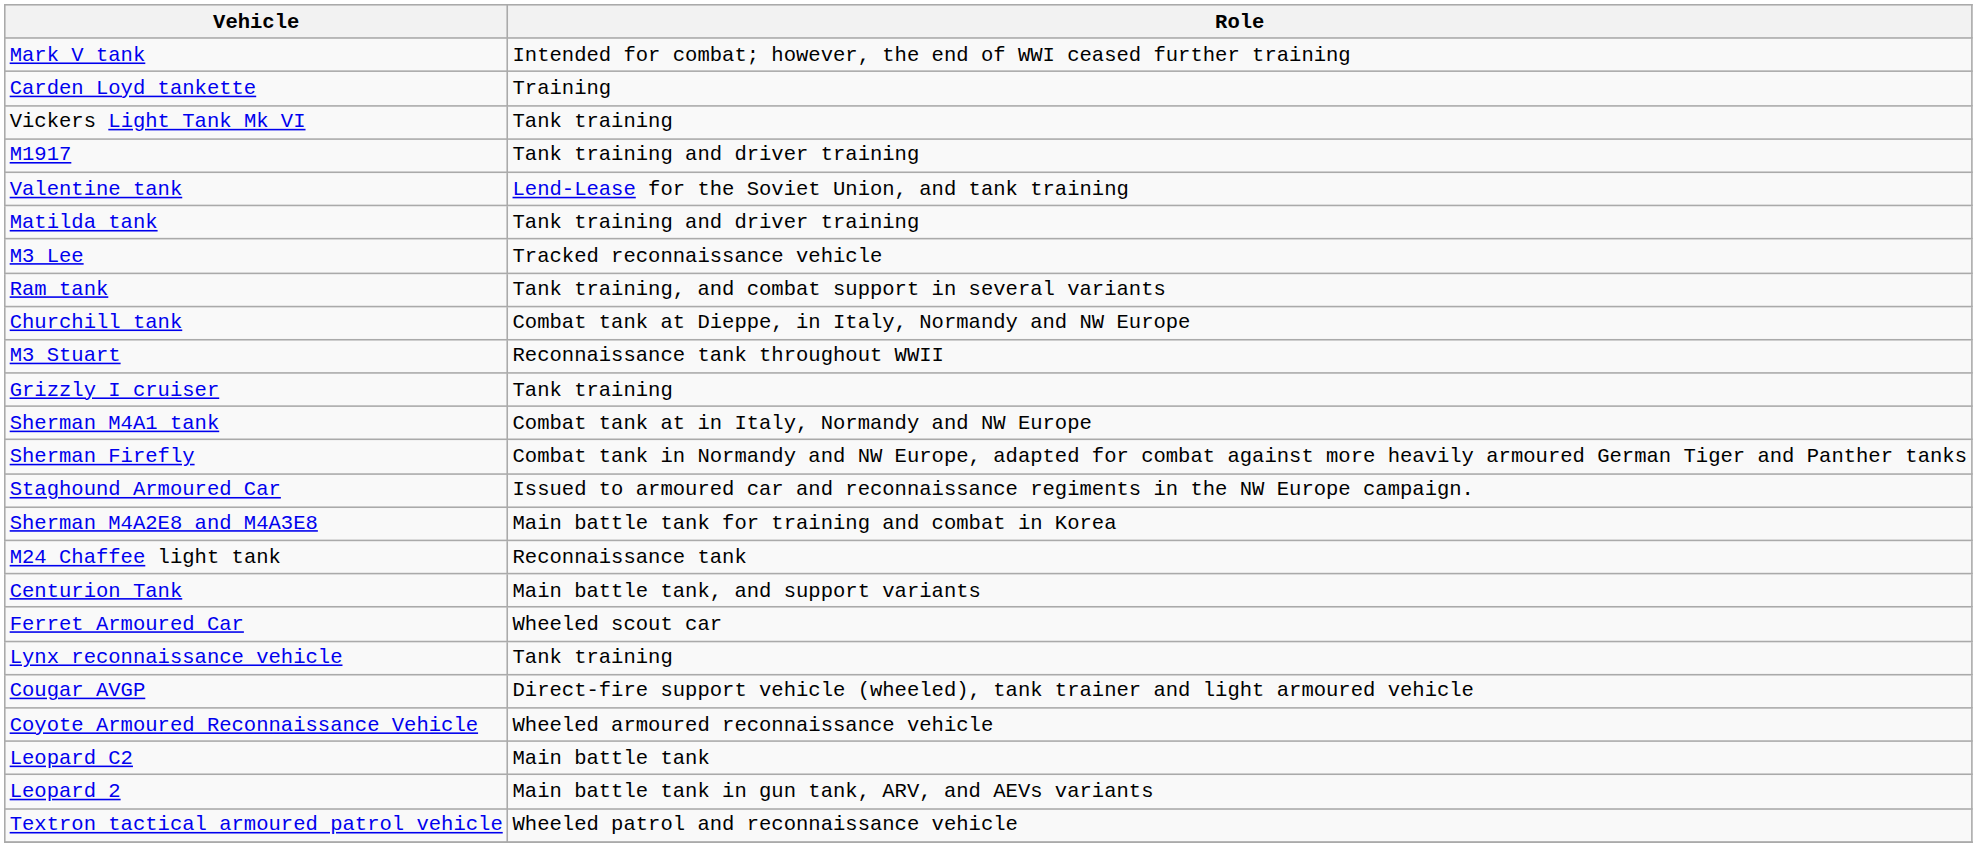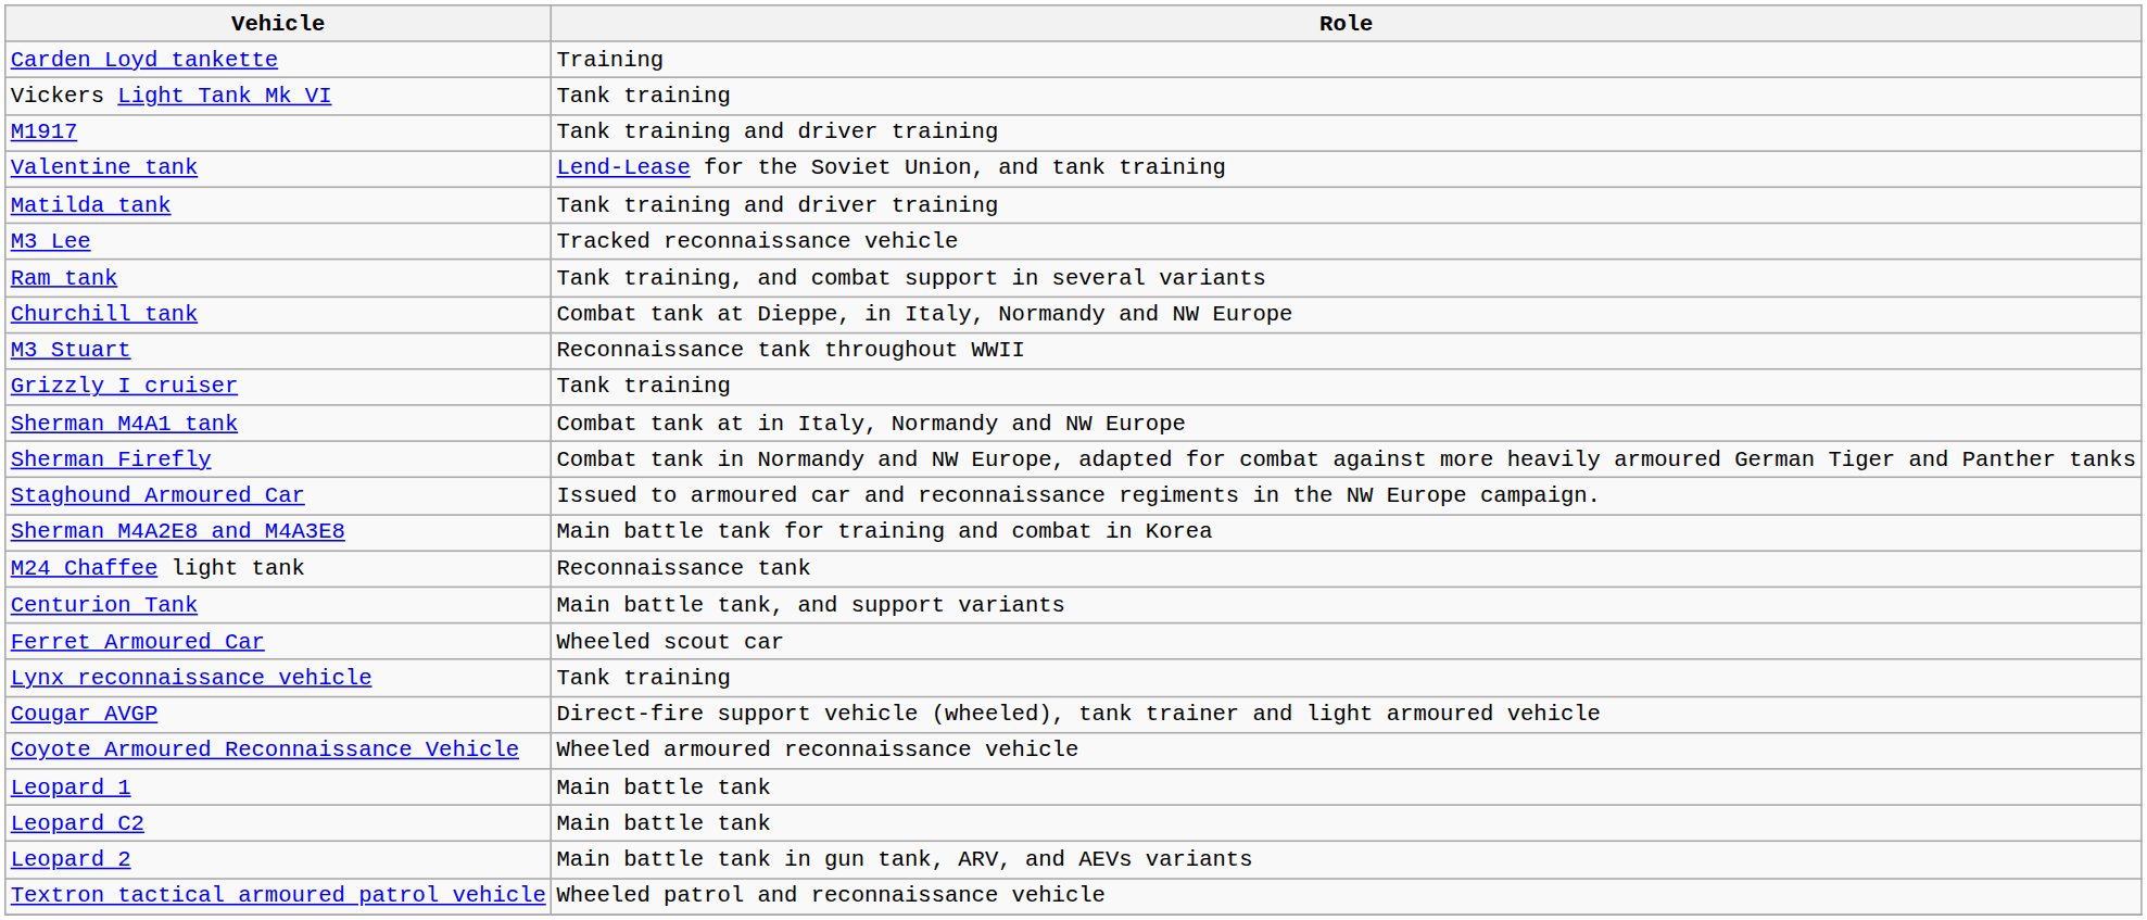 <table class="wikitable">
 <tr>
 <th scope=col>Vehicle</th>
 <th scope=col>Role</th>
-</tr>
-<tr>
-<td><a href='#'>Mark V tank</a></td>
-<td>Intended for combat; however, the end of WWI ceased further training</td>
 </tr>
 <tr>
 <td><a href='#'>Carden Loyd tankette</a></td>
 <td>Training</td>
 </tr>
 <tr>
 <td>Vickers <a href='#'>Light Tank Mk VI</a></td>
 <td>Tank training</td>
 </tr>
 <tr>
 <td><a href='#'>M1917</a></td>
 <td>Tank training and driver training</td>
 </tr>
 <tr>
 <td><a href='#'>Valentine tank</a></td>
 <td><a href='#'>Lend-Lease</a> for the Soviet Union, and tank training</td>
 </tr>
 <tr>
 <td><a href='#'>Matilda tank</a></td>
 <td>Tank training and driver training</td>
 </tr>
 <tr>
 <td><a href='#'>M3 Lee</a></td>
 <td>Tracked reconnaissance vehicle</td>
 </tr>
 <tr>
 <td><a href='#'>Ram tank</a></td>
 <td>Tank training, and combat support in several variants</td>
 </tr>
 <tr>
 <td><a href='#'>Churchill tank</a></td>
 <td>Combat tank at Dieppe, in Italy, Normandy and NW Europe</td>
 </tr>
 <tr>
 <td><a href='#'>M3 Stuart</a></td>
 <td>Reconnaissance tank throughout WWII</td>
 </tr>
 <tr>
 <td><a href='#'>Grizzly I cruiser</a></td>
 <td>Tank training</td>
 </tr>
 <tr>
 <td><a href='#'>Sherman M4A1 tank</a></td>
 <td>Combat tank at in Italy, Normandy and NW Europe</td>
 </tr>
 <tr>
 <td><a href='#'>Sherman Firefly</a></td>
 <td>Combat tank in Normandy and NW Europe, adapted for combat against more heavily armoured German Tiger and Panther tanks</td>
 </tr>
 <tr>
 <td><a href='#'>Staghound Armoured Car</a></td>
 <td>Issued to armoured car and reconnaissance regiments in the NW Europe campaign.</td>
 </tr>
 <tr>
 <td><a href='#'>Sherman M4A2E8 and M4A3E8</a></td>
 <td>Main battle tank for training and combat in Korea</td>
 </tr>
 <tr>
 <td><a href='#'>M24 Chaffee</a> light tank</td>
 <td>Reconnaissance tank</td>
 </tr>
 <tr>
 <td><a href='#'>Centurion Tank</a></td>
 <td>Main battle tank, and support variants</td>
 </tr>
 <tr>
 <td><a href='#'>Ferret Armoured Car</a></td>
 <td>Wheeled scout car</td>
 </tr>
 <tr>
 <td><a href='#'>Lynx reconnaissance vehicle</a></td>
 <td>Tank training</td>
 </tr>
 <tr>
 <td><a href='#'>Cougar AVGP</a></td>
 <td>Direct-fire support vehicle (wheeled), tank trainer and light armoured vehicle</td>
 </tr>
 <tr>
 <td><a href='#'>Coyote Armoured Reconnaissance Vehicle</a></td>
 <td>Wheeled armoured reconnaissance vehicle</td>
 </tr>
 <tr>
+<td><a href='#'>Leopard 1</a></td>
+<td>Main battle tank</td>
+</tr>
+<tr>
 <td><a href='#'>Leopard C2</a></td>
 <td>Main battle tank</td>
 </tr>
 <tr>
 <td><a href='#'>Leopard 2</a></td>
 <td>Main battle tank in gun tank, ARV, and AEVs variants</td>
 </tr>
 <tr>
 <td><a href='#'>Textron tactical armoured patrol vehicle</a></td>
 <td>Wheeled patrol and reconnaissance vehicle</td>
 </tr>
 <tr>
 </tr>
 </table>
